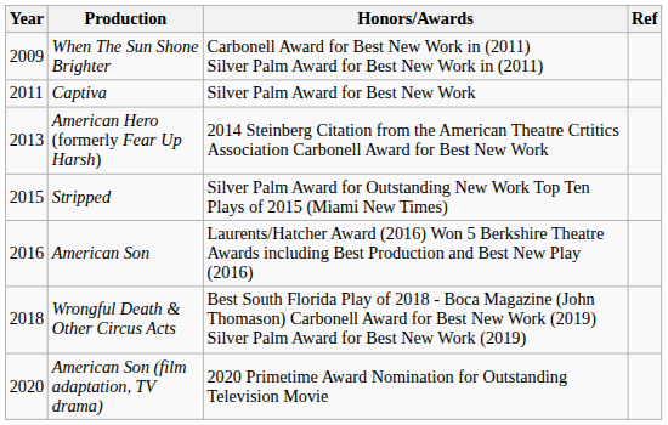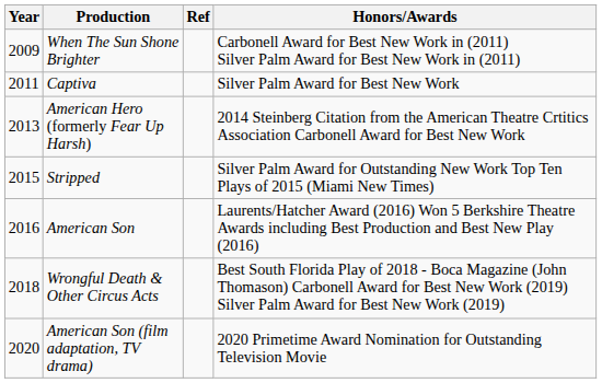 <table class="wikitable">
 <tr>
 <th>Year</th>
 <th>Production</th>
+<th>Ref</th>
 <th>Honors/Awards</th>
-<th>Ref</th>
 </tr>
 <tr>
 <td>2009</td>
 <td><em>When The Sun Shone Brighter</em></td>
+<td></td>
 <td>Carbonell Award for Best New Work in (2011)<br> Silver Palm Award for Best New Work in (2011)</td>
-<td></td>
 </tr>
 <tr>
 <td>2011</td>
 <td><em>Captiva</em></td>
+<td></td>
 <td>Silver Palm Award for Best New Work</td>
-<td></td>
 </tr>
 <tr>
 <td>2013</td>
 <td><em>American Hero</em> (formerly <em>Fear Up Harsh</em>)</td>
+<td></td>
 <td>2014 Steinberg Citation from the American Theatre Crtitics Association Carbonell Award for Best New Work</td>
-<td></td>
 </tr>
 <tr>
 <td>2015</td>
 <td><em>Stripped</em></td>
+<td></td>
 <td>Silver Palm Award for Outstanding New Work Top Ten Plays of 2015 (Miami New Times)</td>
-<td></td>
 </tr>
 <tr>
 <td>2016</td>
 <td><em>American Son</em></td>
+<td></td>
 <td>Laurents/Hatcher Award (2016) Won 5 Berkshire Theatre Awards including Best Production and Best New Play (2016)</td>
-<td></td>
 </tr>
 <tr>
 <td>2018</td>
 <td><em>Wrongful Death & Other Circus Acts</em></td>
+<td></td>
 <td>Best South Florida Play of 2018 - Boca Magazine (John Thomason) Carbonell Award for Best New Work (2019) Silver Palm Award for Best New Work (2019)</td>
-<td></td>
 </tr>
 <tr>
 <td>2020</td>
 <td><em>American Son (film adaptation, TV drama)</em></td>
+<td></td>
 <td>2020 Primetime Award Nomination for Outstanding Television Movie</td>
-<td></td>
 </tr>
 </table>
